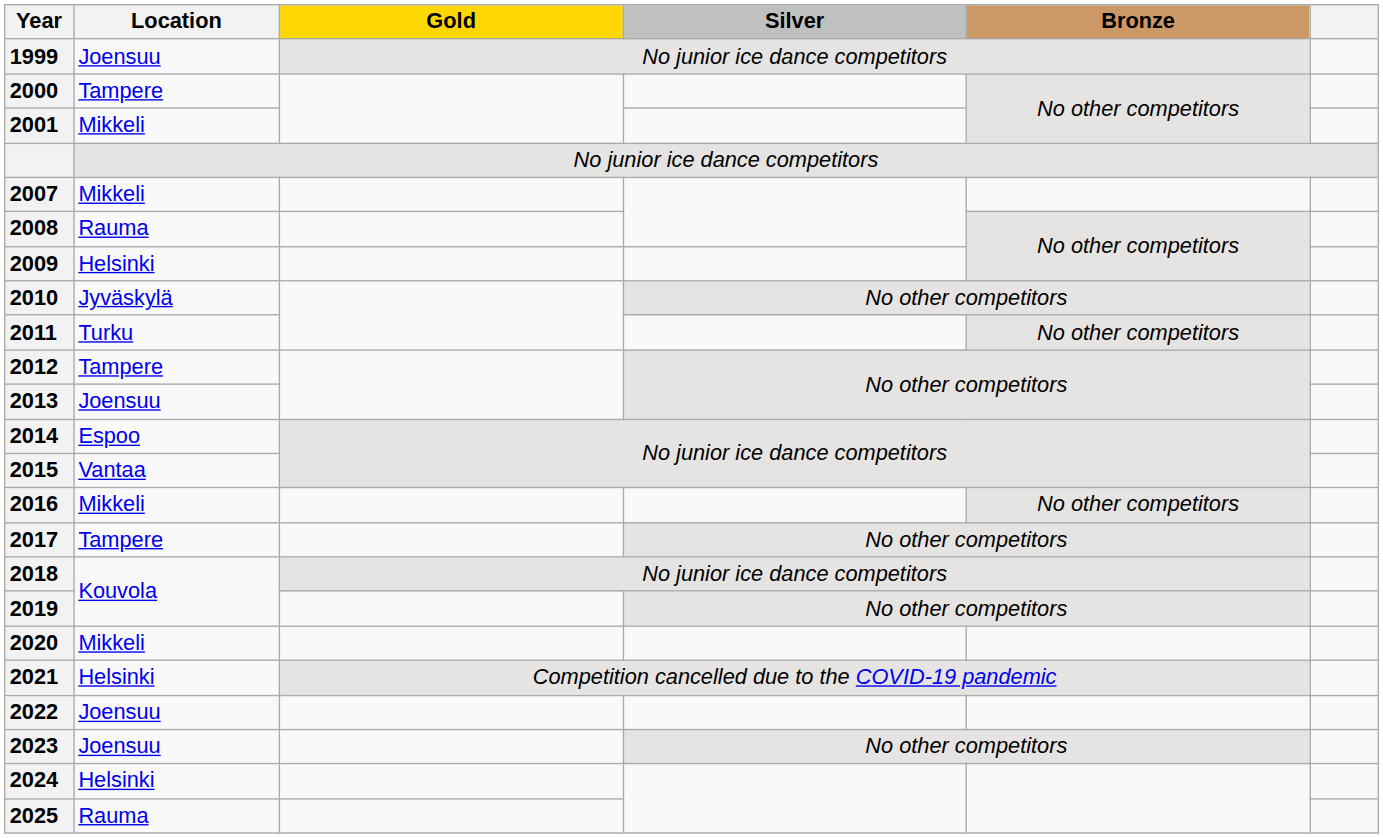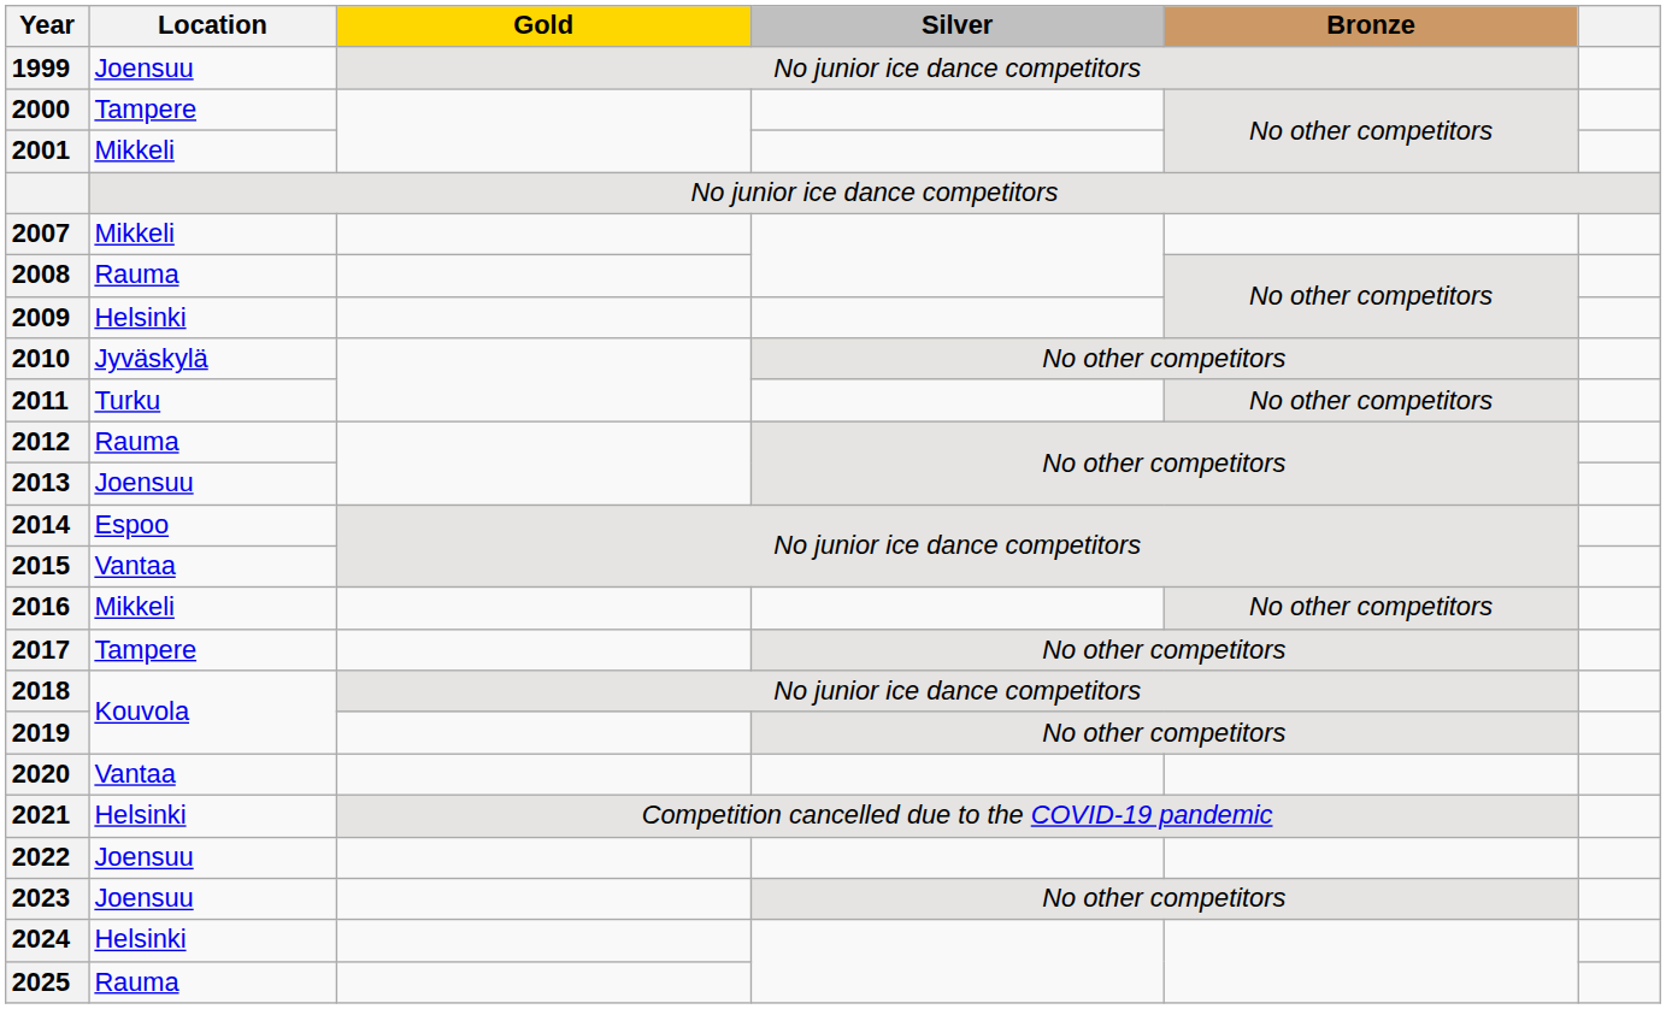 <table class="wikitable unsortable" style="text-align:left; width:80%">
 <tr>
 <th scope="col" style="text-align:center; width:5%">Year</th>
 <th scope="col" style="text-align:center; width:15%">Location</th>
 <td scope="col" style="text-align:center; width:25%; background:gold"><strong>Gold</strong></td>
 <td scope="col" style="text-align:center; width:25%; background:silver"><strong>Silver</strong></td>
 <td scope="col" style="text-align:center; width:25%; background:#c96"><strong>Bronze</strong></td>
 <th scope="col" style="text-align:center; width:5%"></th>
 </tr>
 <tr>
 <th scope="row" style="text-align:left">1999</th>
 <td><a href='#'>Joensuu</a></td>
 <td colspan="3" bgcolor="e5e4e2" align="center"><em>No junior ice dance competitors</em></td>
 <td></td>
 </tr>
 <tr>
 <th scope="row" style="text-align:left">2000</th>
 <td><a href='#'>Tampere</a></td>
 <td rowspan="2"></td>
 <td></td>
 <td rowspan="2" bgcolor="e5e4e2" align="center"><em>No other competitors</em></td>
 <td></td>
 </tr>
 <tr>
 <th scope="row" style="text-align:left">2001</th>
 <td><a href='#'>Mikkeli</a></td>
 <td></td>
 <td></td>
 </tr>
 <tr>
 <th scope="row" style="text-align:left"></th>
 <td colspan="5" bgcolor="e5e4e2" align="center"><em>No junior ice dance competitors</em></td>
 </tr>
 <tr>
 <th scope="row" style="text-align:left">2007</th>
 <td><a href='#'>Mikkeli</a></td>
 <td></td>
 <td rowspan="2"></td>
 <td></td>
 <td></td>
 </tr>
 <tr>
 <th scope="row" style="text-align:left">2008</th>
 <td><a href='#'>Rauma</a></td>
 <td></td>
 <td rowspan="2" bgcolor="e5e4e2" align="center"><em>No other competitors</em></td>
 <td></td>
 </tr>
 <tr>
 <th scope="row" style="text-align:left">2009</th>
 <td><a href='#'>Helsinki</a></td>
 <td></td>
 <td></td>
 <td></td>
 </tr>
 <tr>
 <th scope="row" style="text-align:left">2010</th>
 <td><a href='#'>Jyväskylä</a></td>
 <td rowspan="2"></td>
 <td colspan="2" bgcolor="e5e4e2" align="center"><em>No other competitors</em></td>
 <td></td>
 </tr>
 <tr>
 <th scope="row" style="text-align:left">2011</th>
 <td><a href='#'>Turku</a></td>
 <td></td>
 <td bgcolor="e5e4e2" align="center"><em>No other competitors</em></td>
 <td></td>
 </tr>
 <tr>
 <th scope="row" style="text-align:left">2012</th>
-<td><a href='#'>Tampere</a></td>
+<td><a href='#'>Rauma</a></td>
 <td rowspan="2"></td>
 <td colspan="2" rowspan="2" bgcolor="e5e4e2" align="center"><em>No other competitors</em></td>
 <td></td>
 </tr>
 <tr>
 <th scope="row" style="text-align:left">2013</th>
 <td><a href='#'>Joensuu</a></td>
 <td></td>
 </tr>
 <tr>
 <th scope="row" style="text-align:left">2014</th>
 <td><a href='#'>Espoo</a></td>
 <td colspan="3" rowspan="2" bgcolor="e5e4e2" align="center"><em>No junior ice dance competitors</em></td>
 <td></td>
 </tr>
 <tr>
 <th scope="row" style="text-align:left">2015</th>
 <td><a href='#'>Vantaa</a></td>
 <td></td>
 </tr>
 <tr>
 <th scope="row" style="text-align:left">2016</th>
 <td><a href='#'>Mikkeli</a></td>
 <td></td>
 <td></td>
 <td bgcolor="e5e4e2" align="center"><em>No other competitors</em></td>
 <td></td>
 </tr>
 <tr>
 <th scope="row" style="text-align:left">2017</th>
 <td><a href='#'>Tampere</a></td>
 <td></td>
 <td colspan="2" bgcolor="e5e4e2" align="center"><em>No other competitors</em></td>
 <td></td>
 </tr>
 <tr>
 <th scope="row" style="text-align:left">2018</th>
 <td rowspan="2"><a href='#'>Kouvola</a></td>
 <td colspan="3" bgcolor="e5e4e2" align="center"><em>No junior ice dance competitors</em></td>
 <td></td>
 </tr>
 <tr>
 <th scope="row" style="text-align:left">2019</th>
 <td></td>
 <td colspan="2" bgcolor="e5e4e2" align="center"><em>No other competitors</em></td>
 <td></td>
 </tr>
 <tr>
 <th scope="row" style="text-align:left">2020</th>
-<td><a href='#'>Mikkeli</a></td>
+<td><a href='#'>Vantaa</a></td>
 <td></td>
 <td></td>
 <td></td>
 <td></td>
 </tr>
 <tr>
 <th scope="row" style="text-align:left">2021</th>
 <td><a href='#'>Helsinki</a></td>
 <td colspan="3" bgcolor="e5e4e2" align="center"><em>Competition cancelled due to the <a href='#'>COVID-19 pandemic</a></em></td>
 <td></td>
 </tr>
 <tr>
 <th scope="row" style="text-align:left">2022</th>
 <td><a href='#'>Joensuu</a></td>
 <td></td>
 <td></td>
 <td></td>
 <td></td>
 </tr>
 <tr>
 <th scope="row" style="text-align:left">2023</th>
 <td><a href='#'>Joensuu</a></td>
 <td></td>
 <td colspan="2" align="center" bgcolor="e5e4e2" align="center"><em>No other competitors</em></td>
 <td></td>
 </tr>
 <tr>
 <th scope="row" style="text-align:left">2024</th>
 <td><a href='#'>Helsinki</a></td>
 <td></td>
 <td rowspan="2"></td>
 <td rowspan="2"></td>
 <td></td>
 </tr>
 <tr>
 <th scope="row" style="text-align:left">2025</th>
 <td><a href='#'>Rauma</a></td>
 <td></td>
 <td></td>
 </tr>
 </table>
